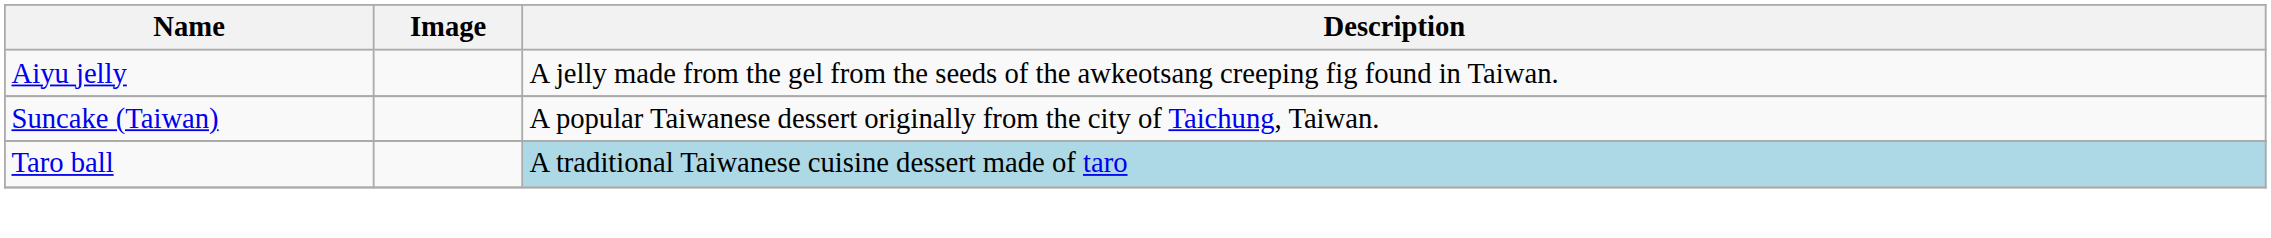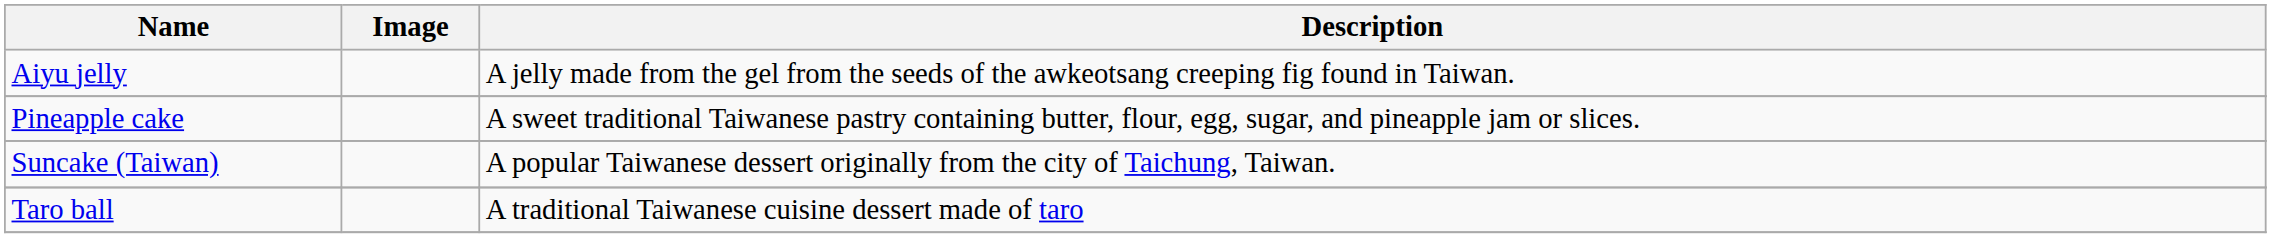 <table class="wikitable sortable" width="100%">
 <tr>
 <th>Name</th>
 <th class="unsortable">Image</th>
 <th>Description</th>
 </tr>
 <tr>
 <td><a href='#'>Aiyu jelly</a></td>
 <td></td>
 <td>A jelly made from the gel from the seeds of the awkeotsang creeping fig found in Taiwan.</td>
 </tr>
 <tr>
 </tr>
 <tr>
+<td><a href='#'>Pineapple cake</a></td>
+<td></td>
+<td>A sweet traditional Taiwanese pastry containing butter, flour, egg, sugar, and pineapple jam or slices.</td>
+</tr>
+<tr>
 </tr>
 <tr>
 <td><a href='#'>Suncake (Taiwan)</a></td>
 <td></td>
 <td>A popular Taiwanese dessert originally from the city of <a href='#'>Taichung</a>, Taiwan.</td>
 </tr>
 <tr>
 </tr>
 <tr>
 <td><a href='#'>Taro ball</a></td>
 <td></td>
-<td style="background: lightblue;">A traditional Taiwanese cuisine dessert made of <a href='#'>taro</a></td>
+<td>A traditional Taiwanese cuisine dessert made of <a href='#'>taro</a></td>
 </tr>
 <tr>
 </tr>
 </table>
